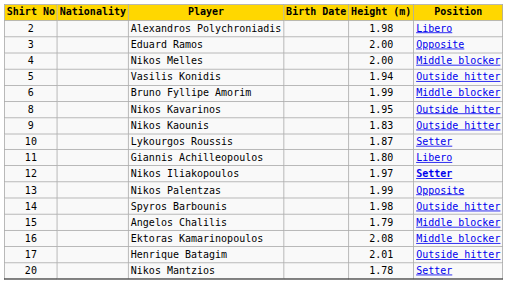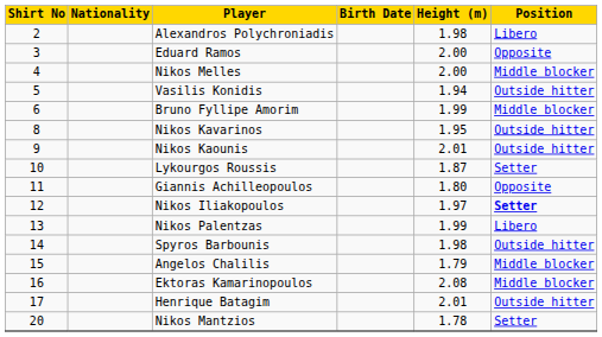 <table class=wikitable bgcolor="white" cellpadding="3" cellspacing="0" border="1" style="font-size: 95%; border: 1px solid black; border-collapse: collapse;">
 <tr style="color: #000000;background:gold">
 <td align=center><strong>Shirt No</strong></td>
 <td align=center><strong>Nationality</strong></td>
 <td align=center><strong>Player</strong></td>
 <td align=center><strong>Birth Date</strong></td>
 <td align=center><strong>Height (m)</strong></td>
 <td align=center><strong>Position</strong></td>
 </tr>
 <tr>
 <td align="center">2</td>
 <td></td>
 <td>Alexandros Polychroniadis</td>
 <td></td>
 <td align="center">1.98</td>
 <td><a href='#'>Libero</a></td>
 </tr>
 <tr>
 <td align="center">3</td>
 <td></td>
 <td>Eduard Ramos</td>
 <td></td>
 <td align="center">2.00</td>
 <td><a href='#'>Opposite</a></td>
 </tr>
 <tr>
 <td align="center">4</td>
 <td></td>
 <td>Nikos Melles</td>
 <td></td>
 <td align="center">2.00</td>
 <td><a href='#'>Middle blocker</a></td>
 </tr>
 <tr>
 <td align="center">5</td>
 <td></td>
 <td>Vasilis Konidis</td>
 <td></td>
 <td align="center">1.94</td>
 <td><a href='#'>Outside hitter</a></td>
 </tr>
 <tr>
 <td align="center">6</td>
 <td></td>
 <td>Bruno Fyllipe Amorim</td>
 <td></td>
 <td align="center">1.99</td>
 <td><a href='#'>Middle blocker</a></td>
 </tr>
 <tr>
 <td align="center">8</td>
 <td></td>
 <td>Nikos Kavarinos</td>
 <td></td>
 <td align="center">1.95</td>
 <td><a href='#'>Outside hitter</a></td>
 </tr>
 <tr>
 <td align="center">9</td>
 <td></td>
 <td>Nikos Kaounis</td>
 <td></td>
-<td align="center">1.83</td>
+<td align="center">2.01</td>
 <td><a href='#'>Outside hitter</a></td>
 </tr>
 <tr>
 <td align="center">10</td>
 <td></td>
 <td>Lykourgos Roussis</td>
 <td></td>
 <td align="center">1.87</td>
 <td><a href='#'>Setter</a></td>
 </tr>
 <tr>
 <td align="center">11</td>
 <td></td>
 <td>Giannis Achilleopoulos</td>
 <td></td>
 <td align="center">1.80</td>
-<td><a href='#'>Libero</a></td>
+<td><a href='#'>Opposite</a></td>
 </tr>
 <tr>
 <td align="center">12</td>
 <td></td>
 <td>Nikos Iliakopoulos</td>
 <td></td>
 <td align="center">1.97</td>
 <td><strong><a href='#'>Setter</a></strong></td>
 </tr>
 <tr>
 <td align="center">13</td>
 <td></td>
 <td>Nikos Palentzas</td>
 <td></td>
 <td align="center">1.99</td>
-<td><a href='#'>Opposite</a></td>
+<td><a href='#'>Libero</a></td>
 </tr>
 <tr>
 <td align="center">14</td>
 <td></td>
 <td>Spyros Barbounis</td>
 <td></td>
 <td align="center">1.98</td>
 <td><a href='#'>Outside hitter</a></td>
 </tr>
 <tr>
 <td align="center">15</td>
 <td></td>
 <td>Angelos Chalilis</td>
 <td></td>
 <td align="center">1.79</td>
 <td><a href='#'>Middle blocker</a></td>
 </tr>
 <tr>
 <td align="center">16</td>
 <td></td>
 <td>Ektoras Kamarinopoulos</td>
 <td></td>
 <td align="center">2.08</td>
 <td><a href='#'>Middle blocker</a></td>
 </tr>
 <tr>
 <td align="center">17</td>
 <td></td>
 <td>Henrique Batagim</td>
 <td></td>
 <td align="center">2.01</td>
 <td><a href='#'>Outside hitter</a></td>
 </tr>
 <tr>
 <td align="center">20</td>
 <td></td>
 <td>Nikos Mantzios</td>
 <td></td>
 <td align="center">1.78</td>
 <td><a href='#'>Setter</a></td>
 </tr>
 <tr>
 </tr>
 </table>
